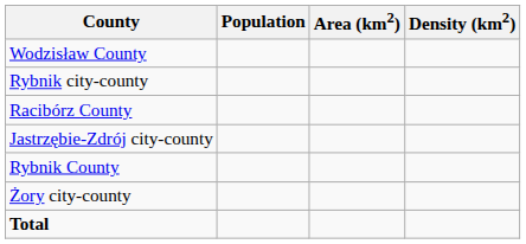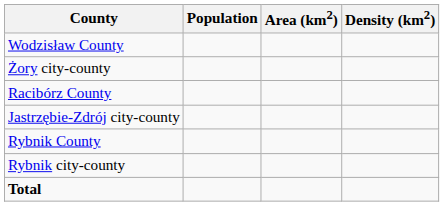 <table class="wikitable sortable">
 <tr align=center>
 <th>County</th>
 <th>Population</th>
 <th>Area (km<sup>2</sup>)</th>
 <th>Density (km<sup>2</sup>)</th>
 </tr>
 <tr>
 <td><a href='#'>Wodzisław County</a></td>
 <td></td>
 <td></td>
 <td></td>
 </tr>
 <tr>
-<td><a href='#'>Rybnik</a> city-county</td>
+<td><a href='#'>Żory</a> city-county</td>
 <td></td>
 <td></td>
 <td></td>
 </tr>
 <tr>
 <td><a href='#'>Racibórz County</a></td>
 <td></td>
 <td></td>
 <td></td>
 </tr>
 <tr>
 <td><a href='#'>Jastrzębie-Zdrój</a> city-county</td>
 <td></td>
 <td></td>
 <td></td>
 </tr>
 <tr>
 <td><a href='#'>Rybnik County</a></td>
 <td></td>
 <td></td>
 <td></td>
 </tr>
 <tr>
-<td><a href='#'>Żory</a> city-county</td>
+<td><a href='#'>Rybnik</a> city-county</td>
 <td></td>
 <td></td>
 <td></td>
 </tr>
 <tr>
 <td><strong>Total</strong></td>
 <td></td>
 <td></td>
 <td></td>
 </tr>
 </table>
